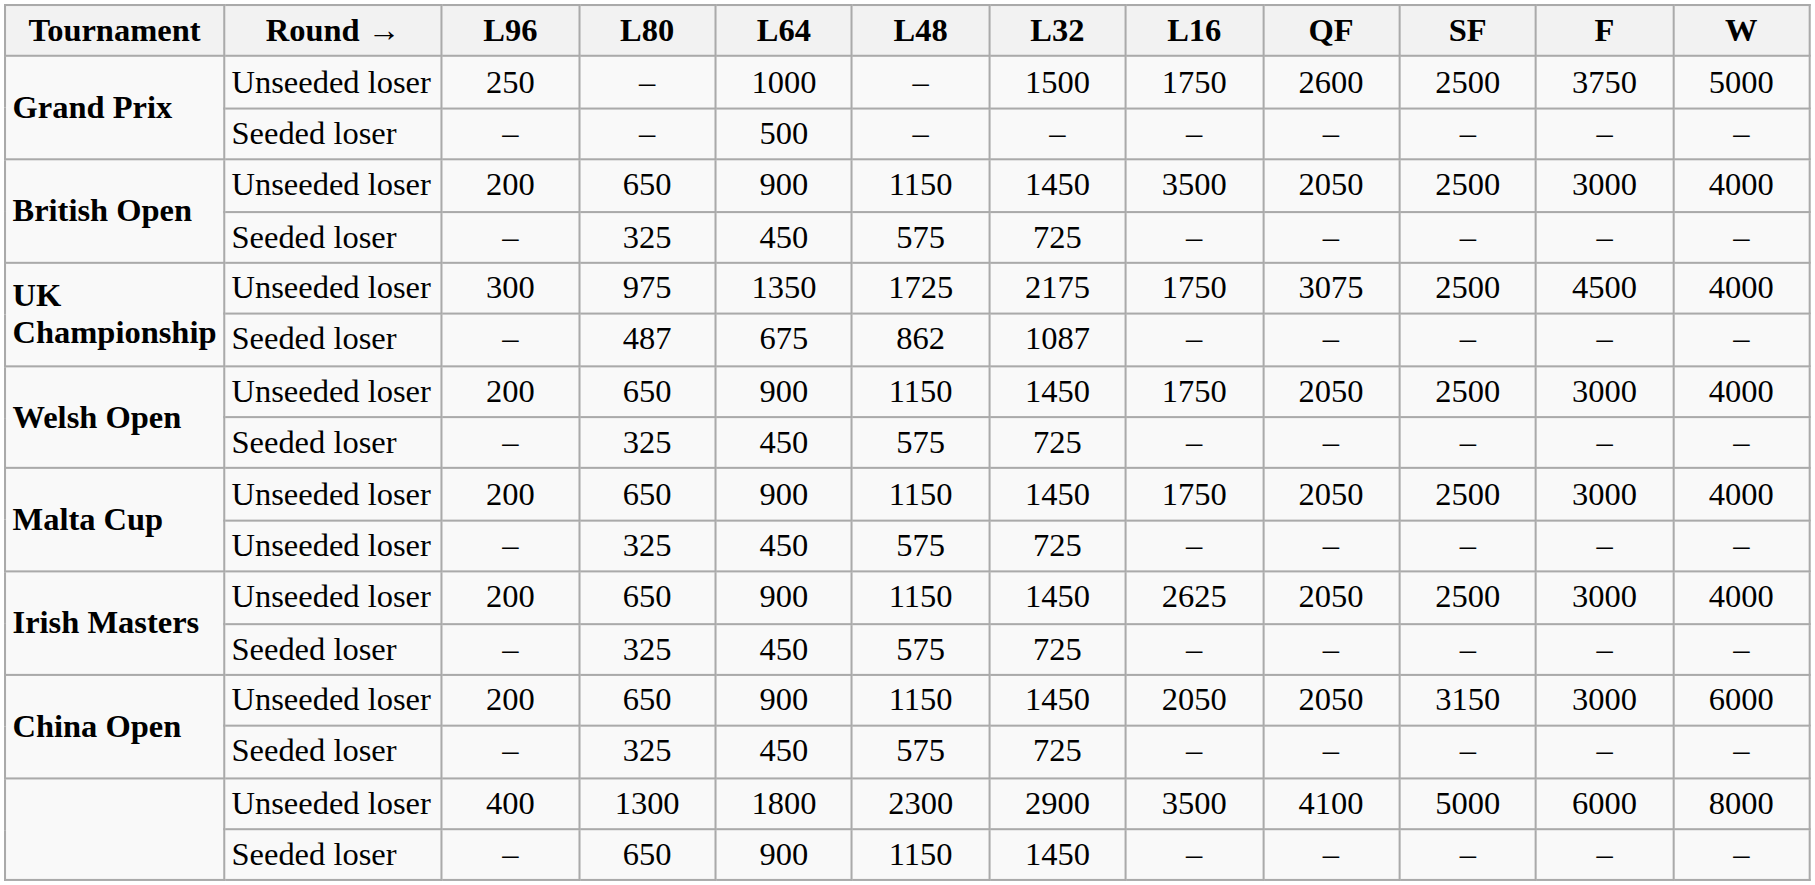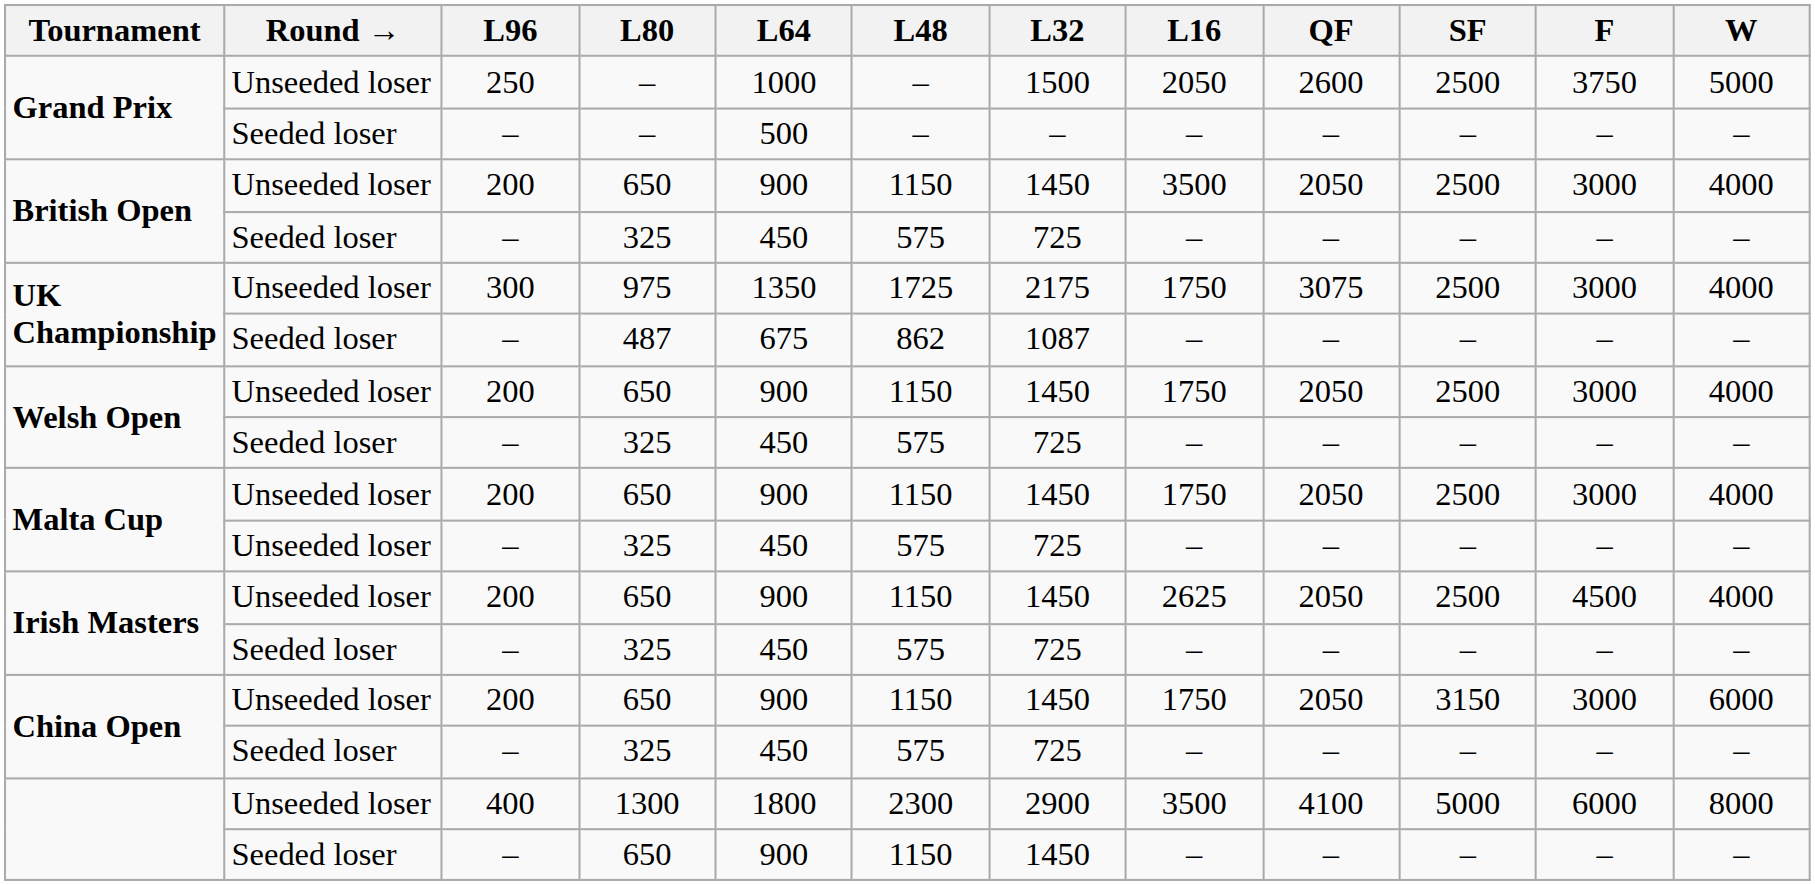 <table class="wikitable" style="font-size: 100%; text-align:center">
 <tr>
 <th width=60>Tournament</th>
 <th width=100>Round →</th>
 <th width=60><strong>L96</strong></th>
 <th width=60><strong>L80</strong></th>
 <th width=60><strong>L64</strong></th>
 <th width=60><strong>L48</strong></th>
 <th width=60><strong>L32</strong></th>
 <th width=60><strong>L16</strong></th>
 <th width=60><strong>QF</strong></th>
 <th width=60><strong>SF</strong></th>
 <th width=60><strong>F</strong></th>
 <th width=60><strong>W</strong></th>
 </tr>
 <tr>
 <td rowspan="2" align="left"><strong>Grand Prix</strong></td>
 <td align="left">Unseeded loser</td>
 <td>250</td>
 <td>–</td>
 <td>1000</td>
 <td>–</td>
 <td>1500</td>
-<td>1750</td>
+<td>2050</td>
 <td>2600</td>
 <td>2500</td>
 <td>3750</td>
 <td>5000</td>
 </tr>
 <tr>
 <td align="left">Seeded loser</td>
 <td>–</td>
 <td>–</td>
 <td>500</td>
 <td>–</td>
 <td>–</td>
 <td>–</td>
 <td>–</td>
 <td>–</td>
 <td>–</td>
 <td>–</td>
 </tr>
 <tr>
 <td rowspan="2" align="left"><strong>British Open</strong></td>
 <td align="left">Unseeded loser</td>
 <td>200</td>
 <td>650</td>
 <td>900</td>
 <td>1150</td>
 <td>1450</td>
 <td>3500</td>
 <td>2050</td>
 <td>2500</td>
 <td>3000</td>
 <td>4000</td>
 </tr>
 <tr>
 <td align="left">Seeded loser</td>
 <td>–</td>
 <td>325</td>
 <td>450</td>
 <td>575</td>
 <td>725</td>
 <td>–</td>
 <td>–</td>
 <td>–</td>
 <td>–</td>
 <td>–</td>
 </tr>
 <tr>
 <td rowspan="2" align="left"><strong>UK Championship</strong></td>
 <td align="left">Unseeded loser</td>
 <td>300</td>
 <td>975</td>
 <td>1350</td>
 <td>1725</td>
 <td>2175</td>
 <td>1750</td>
 <td>3075</td>
 <td>2500</td>
-<td>4500</td>
+<td>3000</td>
 <td>4000</td>
 </tr>
 <tr>
 <td align="left">Seeded loser</td>
 <td>–</td>
 <td>487</td>
 <td>675</td>
 <td>862</td>
 <td>1087</td>
 <td>–</td>
 <td>–</td>
 <td>–</td>
 <td>–</td>
 <td>–</td>
 </tr>
 <tr>
 <td rowspan="2" align="left"><strong>Welsh Open</strong></td>
 <td align="left">Unseeded loser</td>
 <td>200</td>
 <td>650</td>
 <td>900</td>
 <td>1150</td>
 <td>1450</td>
 <td>1750</td>
 <td>2050</td>
 <td>2500</td>
 <td>3000</td>
 <td>4000</td>
 </tr>
 <tr>
 <td align="left">Seeded loser</td>
 <td>–</td>
 <td>325</td>
 <td>450</td>
 <td>575</td>
 <td>725</td>
 <td>–</td>
 <td>–</td>
 <td>–</td>
 <td>–</td>
 <td>–</td>
 </tr>
 <tr>
 <td rowspan="2" align="left"><strong>Malta Cup</strong></td>
 <td align="left">Unseeded loser</td>
 <td>200</td>
 <td>650</td>
 <td>900</td>
 <td>1150</td>
 <td>1450</td>
 <td>1750</td>
 <td>2050</td>
 <td>2500</td>
 <td>3000</td>
 <td>4000</td>
 </tr>
 <tr>
 <td align="left">Unseeded loser</td>
 <td>–</td>
 <td>325</td>
 <td>450</td>
 <td>575</td>
 <td>725</td>
 <td>–</td>
 <td>–</td>
 <td>–</td>
 <td>–</td>
 <td>–</td>
 </tr>
 <tr>
 <td rowspan="2" align="left"><strong>Irish Masters</strong></td>
 <td align="left">Unseeded loser</td>
 <td>200</td>
 <td>650</td>
 <td>900</td>
 <td>1150</td>
 <td>1450</td>
 <td>2625</td>
 <td>2050</td>
 <td>2500</td>
-<td>3000</td>
+<td>4500</td>
 <td>4000</td>
 </tr>
 <tr>
 <td align="left">Seeded loser</td>
 <td>–</td>
 <td>325</td>
 <td>450</td>
 <td>575</td>
 <td>725</td>
 <td>–</td>
 <td>–</td>
 <td>–</td>
 <td>–</td>
 <td>–</td>
 </tr>
 <tr>
 <td rowspan="2" align="left"><strong>China Open</strong></td>
 <td align="left">Unseeded loser</td>
 <td>200</td>
 <td>650</td>
 <td>900</td>
 <td>1150</td>
 <td>1450</td>
-<td>2050</td>
+<td>1750</td>
 <td>2050</td>
 <td>3150</td>
 <td>3000</td>
 <td>6000</td>
 </tr>
 <tr>
 <td align="left">Seeded loser</td>
 <td>–</td>
 <td>325</td>
 <td>450</td>
 <td>575</td>
 <td>725</td>
 <td>–</td>
 <td>–</td>
 <td>–</td>
 <td>–</td>
 <td>–</td>
 </tr>
 <tr>
 <td rowspan="2" align="left"></td>
 <td align="left">Unseeded loser</td>
 <td>400</td>
 <td>1300</td>
 <td>1800</td>
 <td>2300</td>
 <td>2900</td>
 <td>3500</td>
 <td>4100</td>
 <td>5000</td>
 <td>6000</td>
 <td>8000</td>
 </tr>
 <tr>
 <td align="left">Seeded loser</td>
 <td>–</td>
 <td>650</td>
 <td>900</td>
 <td>1150</td>
 <td>1450</td>
 <td>–</td>
 <td>–</td>
 <td>–</td>
 <td>–</td>
 <td>–</td>
 </tr>
 </table>
